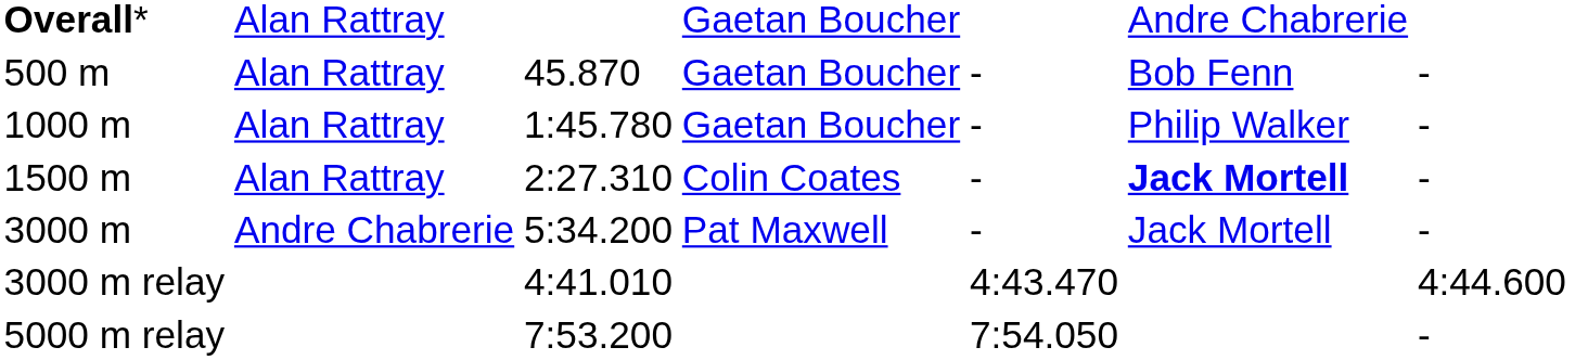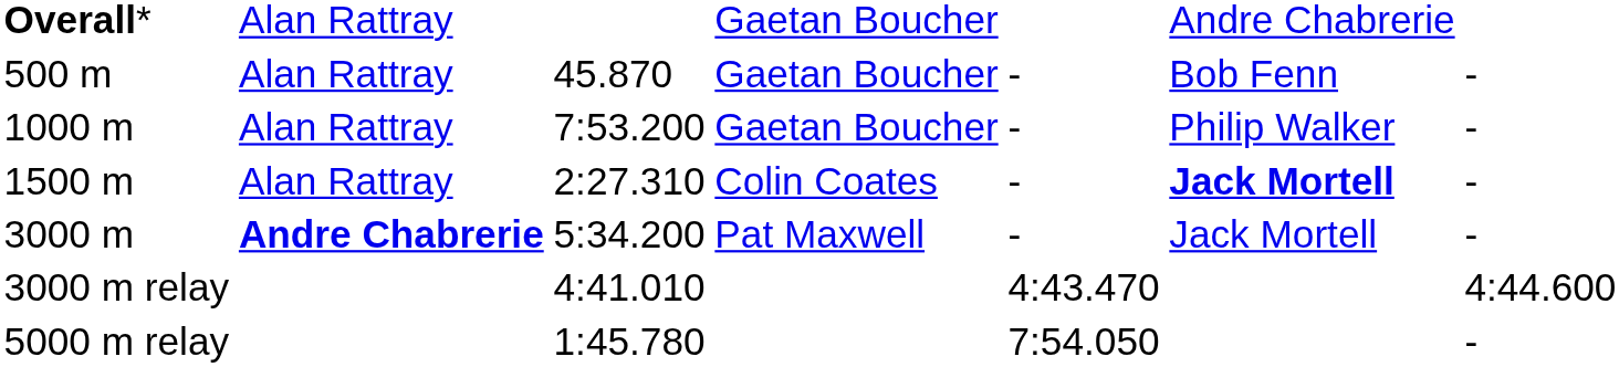 <table>
 <tr>
 <td><strong>Overall</strong>*</td>
 <td><a href='#'>Alan Rattray</a> <br> </td>
 <td></td>
 <td><a href='#'>Gaetan Boucher</a> <br> </td>
 <td></td>
 <td><a href='#'>Andre Chabrerie</a> <br> </td>
 <td></td>
 </tr>
 <tr>
 <td>500 m</td>
 <td><a href='#'>Alan Rattray</a> <br> </td>
 <td>45.870</td>
 <td><a href='#'>Gaetan Boucher</a> <br> </td>
 <td>-</td>
 <td><a href='#'>Bob Fenn</a> <br> </td>
 <td>-</td>
 </tr>
 <tr>
 <td>1000 m</td>
 <td><a href='#'>Alan Rattray</a> <br> </td>
-<td>1:45.780</td>
+<td>7:53.200</td>
 <td><a href='#'>Gaetan Boucher</a> <br> </td>
 <td>-</td>
 <td><a href='#'>Philip Walker</a> <br> </td>
 <td>-</td>
 </tr>
 <tr>
 <td>1500 m</td>
 <td><a href='#'>Alan Rattray</a> <br> </td>
 <td>2:27.310</td>
 <td><a href='#'>Colin Coates</a> <br> </td>
 <td>-</td>
 <td><strong><a href='#'>Jack Mortell</a> <br> </strong></td>
 <td>-</td>
 </tr>
 <tr>
 <td>3000 m</td>
-<td><a href='#'>Andre Chabrerie</a> <br> </td>
+<td><strong><a href='#'>Andre Chabrerie</a> <br> </strong></td>
 <td>5:34.200</td>
 <td><a href='#'>Pat Maxwell</a> <br> </td>
 <td>-</td>
 <td><a href='#'>Jack Mortell</a> <br> </td>
 <td>-</td>
 </tr>
 <tr>
 <td>3000 m relay </td>
 <td></td>
 <td>4:41.010</td>
 <td></td>
 <td>4:43.470</td>
 <td></td>
 <td>4:44.600</td>
 </tr>
 <tr>
 <td>5000 m relay </td>
 <td></td>
-<td>7:53.200</td>
+<td>1:45.780</td>
 <td></td>
 <td>7:54.050</td>
 <td></td>
 <td>-</td>
 </tr>
 </table>
